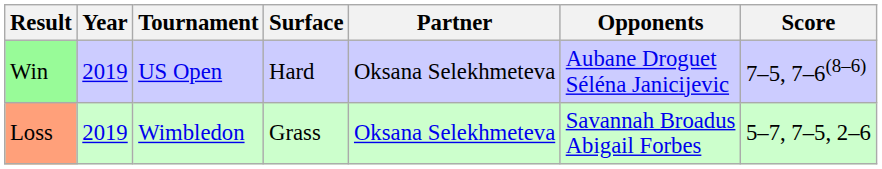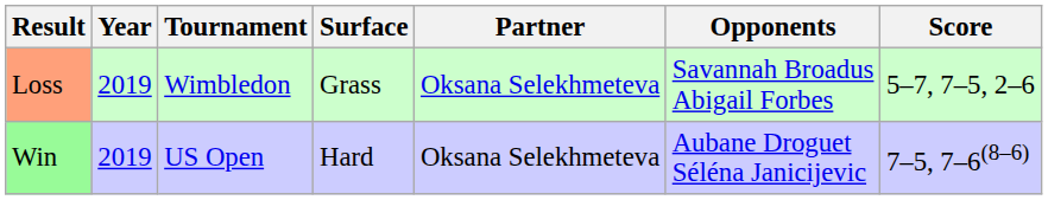 <table class="sortable wikitable">
 <tr>
 <th>Result</th>
 <th>Year</th>
 <th>Tournament</th>
 <th>Surface</th>
 <th>Partner</th>
 <th>Opponents</th>
 <th>Score</th>
 </tr>
+<tr style="background:#ccffcc;">
+<td style="background:#ffa07a;">Loss</td>
+<td><a href='#'>2019</a></td>
+<td><a href='#'>Wimbledon</a></td>
+<td>Grass</td>
+<td> <a href='#'>Oksana Selekhmeteva</a></td>
+<td> <a href='#'>Savannah Broadus</a> <br>  <a href='#'>Abigail Forbes</a></td>
+<td>5–7, 7–5, 2–6</td>
+</tr>
 <tr style="background:#ccf;">
 <td style="background:#98fb98;">Win</td>
 <td><a href='#'>2019</a></td>
 <td><a href='#'>US Open</a></td>
 <td>Hard</td>
 <td> Oksana Selekhmeteva</td>
 <td> <a href='#'>Aubane Droguet</a> <br>  <a href='#'>Séléna Janicijevic</a></td>
 <td>7–5, 7–6<sup>(8–6)</sup></td>
 </tr>
-<tr style="background:#ccffcc;">
-<td style="background:#ffa07a;">Loss</td>
-<td><a href='#'>2019</a></td>
-<td><a href='#'>Wimbledon</a></td>
-<td>Grass</td>
-<td> <a href='#'>Oksana Selekhmeteva</a></td>
-<td> <a href='#'>Savannah Broadus</a> <br>  <a href='#'>Abigail Forbes</a></td>
-<td>5–7, 7–5, 2–6</td>
-</tr>
 </table>
